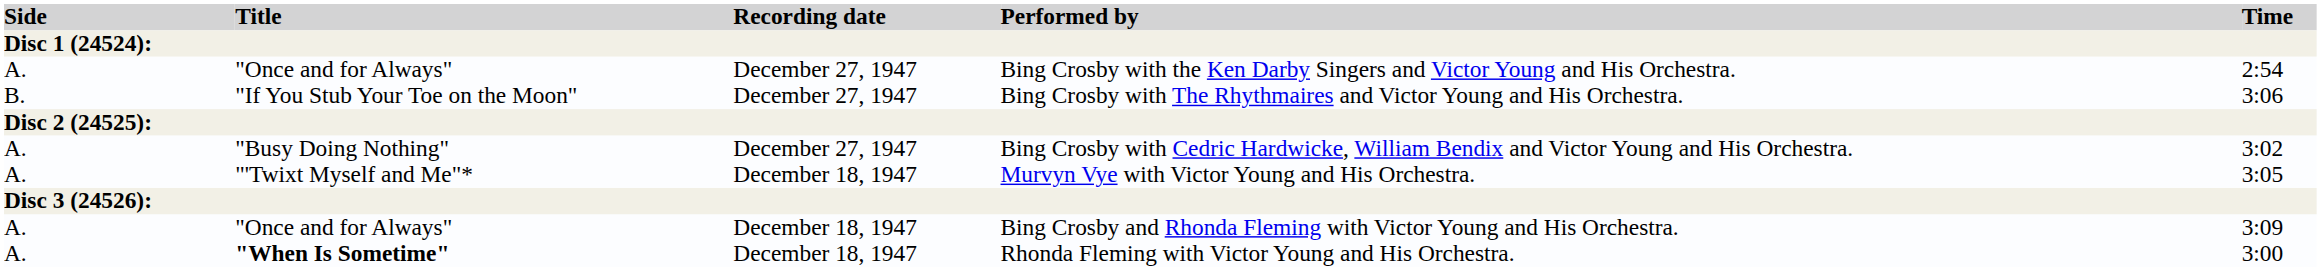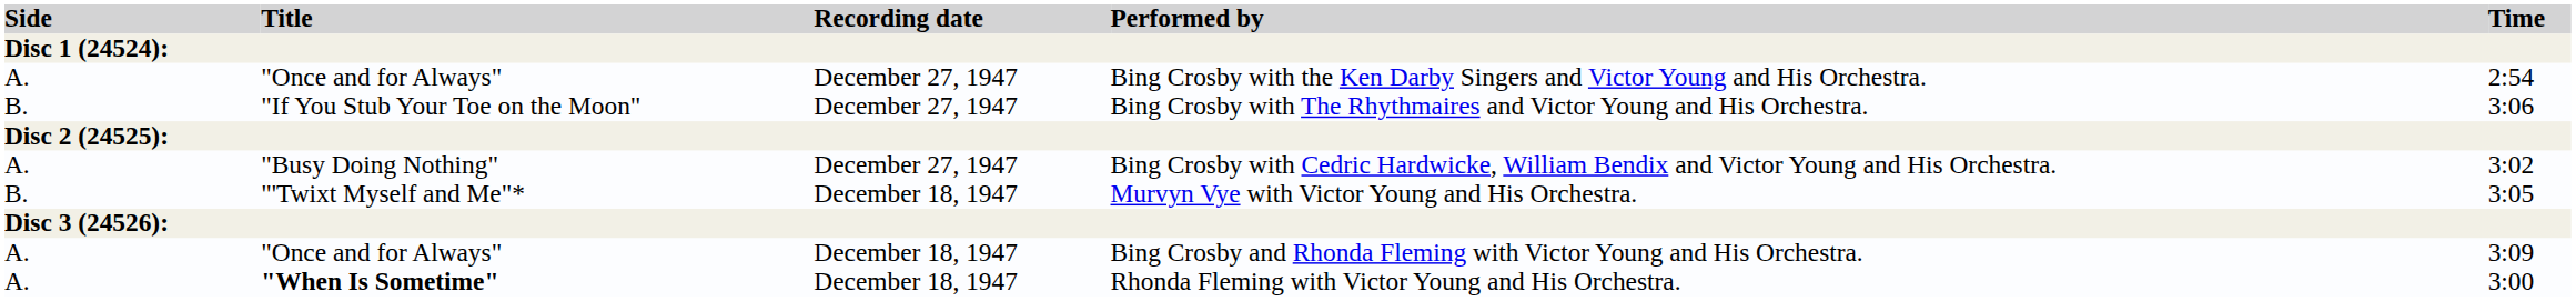 <table border="0" cellpadding="0" cellspacing="0" style="width: 100%; margin: 1em 1em 1em 0; background: #FCFDFF; border-collapse: collapse;">
 <tr bgcolor=#D3D3D4>
 <td width=10%><strong>Side</strong></td>
 <td><strong>Title</strong></td>
 <td><strong>Recording date</strong></td>
 <td><strong>Performed by</strong></td>
 <td><strong>Time</strong></td>
 </tr>
 <tr bgcolor=#F2F0E6>
 <td colspan=5><strong>Disc 1 (24524):</strong></td>
 </tr>
 <tr>
 <td>A.</td>
 <td>"Once and for Always"</td>
 <td>December 27, 1947</td>
 <td>Bing Crosby with the <a href='#'>Ken Darby</a> Singers and <a href='#'>Victor Young</a> and His Orchestra.</td>
 <td>2:54</td>
 </tr>
 <tr>
 <td>B.</td>
 <td>"If You Stub Your Toe on the Moon"</td>
 <td>December 27, 1947</td>
 <td>Bing Crosby with <a href='#'>The Rhythmaires</a> and Victor Young and His Orchestra.</td>
 <td>3:06</td>
 </tr>
 <tr bgcolor=#F2F0E6>
 <td colspan=5><strong>Disc 2 (24525):</strong></td>
 </tr>
 <tr>
 <td>A.</td>
 <td>"Busy Doing Nothing"</td>
 <td>December 27, 1947</td>
 <td>Bing Crosby with <a href='#'>Cedric Hardwicke</a>, <a href='#'>William Bendix</a> and Victor Young and His Orchestra.</td>
 <td>3:02</td>
 </tr>
 <tr>
-<td>A.</td>
+<td>B.</td>
 <td>"'Twixt Myself and Me"*</td>
 <td>December 18, 1947</td>
 <td><a href='#'>Murvyn Vye</a> with Victor Young and His Orchestra.</td>
 <td>3:05</td>
 </tr>
 <tr bgcolor=#F2F0E6>
 <td colspan=5><strong>Disc 3 (24526):</strong></td>
 </tr>
 <tr>
 <td>A.</td>
 <td>"Once and for Always"</td>
 <td>December 18, 1947</td>
 <td>Bing Crosby and <a href='#'>Rhonda Fleming</a> with Victor Young and His Orchestra.</td>
 <td>3:09</td>
 </tr>
 <tr>
 <td>A.</td>
 <td><strong>"When Is Sometime"</strong></td>
 <td>December 18, 1947</td>
 <td>Rhonda Fleming with Victor Young and His Orchestra.</td>
 <td>3:00</td>
 </tr>
 </table>
